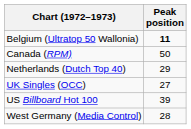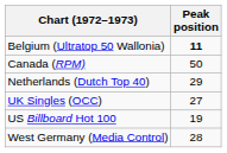 <table class="wikitable sortable">
 <tr>
 <th>Chart (1972–1973)</th>
 <th>Peak<br>position</th>
 </tr>
 <tr>
 <td>Belgium (<a href='#'>Ultratop 50</a> Wallonia)</td>
 <td align="center"><strong>11</strong></td>
 </tr>
 <tr>
 <td>Canada (<a href='#'><em>RPM)</em></a></td>
 <td align="center">50</td>
 </tr>
 <tr>
 <td>Netherlands (<a href='#'>Dutch Top 40</a>)</td>
 <td align="center">29</td>
 </tr>
 <tr>
 <td><a href='#'>UK Singles</a> (<a href='#'>OCC</a>)</td>
 <td align="center">27</td>
 </tr>
 <tr>
 <td>US <a href='#'><em>Billboard</em> Hot 100</a></td>
-<td align="center">39</td>
+<td align="center">19</td>
 </tr>
 <tr>
 <td>West Germany (<a href='#'>Media Control</a>)</td>
 <td align="center">28</td>
 </tr>
 </table>
